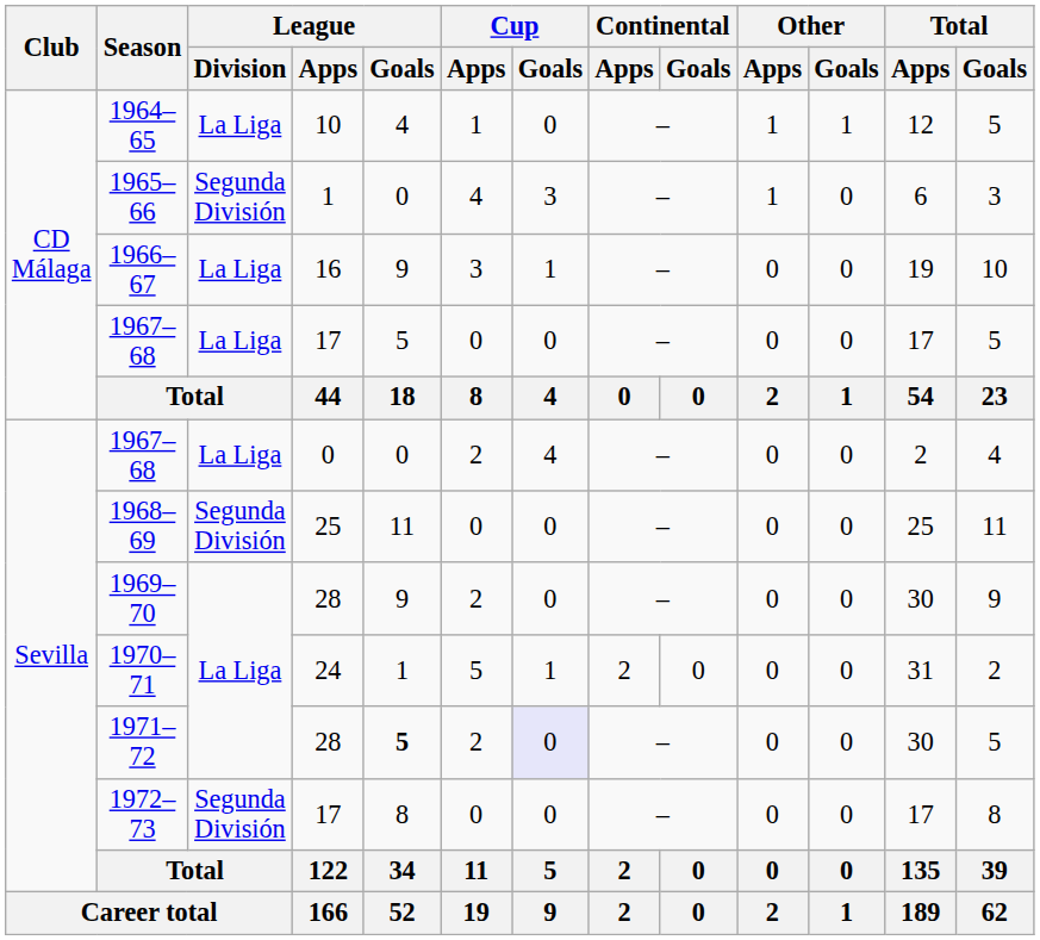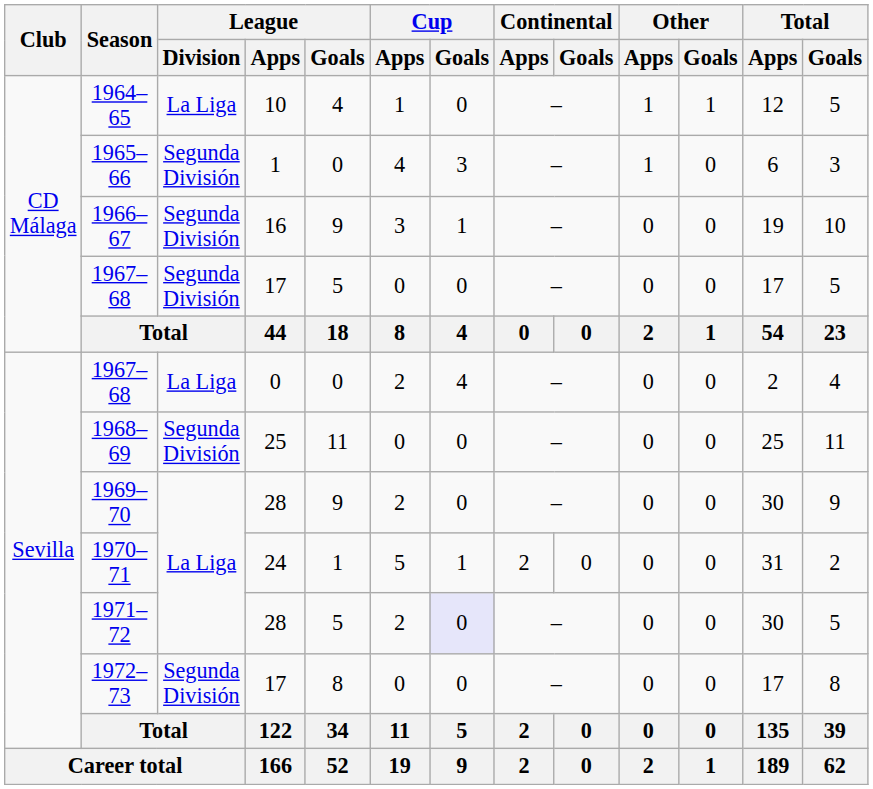 <table class="wikitable" style="text-align: center">
 <tr>
 <th rowspan="2">Club</th>
 <th rowspan="2">Season</th>
 <th colspan="3">League</th>
 <th colspan="2"><a href='#'>Cup</a></th>
 <th colspan="2">Continental</th>
 <th colspan="2">Other</th>
 <th colspan="2">Total</th>
 </tr>
 <tr>
 <th>Division</th>
 <th>Apps</th>
 <th>Goals</th>
 <th>Apps</th>
 <th>Goals</th>
 <th>Apps</th>
 <th>Goals</th>
 <th>Apps</th>
 <th>Goals</th>
 <th>Apps</th>
 <th>Goals</th>
 </tr>
 <tr>
 <td rowspan="5"><a href='#'>CD Málaga</a></td>
 <td><a href='#'>1964–65</a></td>
 <td><a href='#'>La Liga</a></td>
 <td>10</td>
 <td>4</td>
 <td>1</td>
 <td>0</td>
 <td colspan="2">–</td>
 <td>1</td>
 <td>1</td>
 <td>12</td>
 <td>5</td>
 </tr>
 <tr>
 <td><a href='#'>1965–66</a></td>
 <td><a href='#'>Segunda División</a></td>
 <td>1</td>
 <td>0</td>
 <td>4</td>
 <td>3</td>
 <td colspan="2">–</td>
 <td>1</td>
 <td>0</td>
 <td>6</td>
 <td>3</td>
 </tr>
 <tr>
 <td><a href='#'>1966–67</a></td>
-<td><a href='#'>La Liga</a></td>
+<td><a href='#'>Segunda División</a></td>
 <td>16</td>
 <td>9</td>
 <td>3</td>
 <td>1</td>
 <td colspan="2">–</td>
 <td>0</td>
 <td>0</td>
 <td>19</td>
 <td>10</td>
 </tr>
 <tr>
 <td><a href='#'>1967–68</a></td>
-<td><a href='#'>La Liga</a></td>
+<td><a href='#'>Segunda División</a></td>
 <td>17</td>
 <td>5</td>
 <td>0</td>
 <td>0</td>
 <td colspan="2">–</td>
 <td>0</td>
 <td>0</td>
 <td>17</td>
 <td>5</td>
 </tr>
 <tr>
 <th colspan="2"><strong>Total</strong></th>
 <th>44</th>
 <th>18</th>
 <th>8</th>
 <th>4</th>
 <th>0</th>
 <th>0</th>
 <th>2</th>
 <th>1</th>
 <th>54</th>
 <th>23</th>
 </tr>
 <tr>
 <td rowspan="7"><a href='#'>Sevilla</a></td>
 <td><a href='#'>1967–68</a></td>
 <td><a href='#'>La Liga</a></td>
 <td>0</td>
 <td>0</td>
 <td>2</td>
 <td>4</td>
 <td colspan="2">–</td>
 <td>0</td>
 <td>0</td>
 <td>2</td>
 <td>4</td>
 </tr>
 <tr>
 <td><a href='#'>1968–69</a></td>
 <td><a href='#'>Segunda División</a></td>
 <td>25</td>
 <td>11</td>
 <td>0</td>
 <td>0</td>
 <td colspan="2">–</td>
 <td>0</td>
 <td>0</td>
 <td>25</td>
 <td>11</td>
 </tr>
 <tr>
 <td><a href='#'>1969–70</a></td>
 <td rowspan="3"><a href='#'>La Liga</a></td>
 <td>28</td>
 <td>9</td>
 <td>2</td>
 <td>0</td>
 <td colspan="2">–</td>
 <td>0</td>
 <td>0</td>
 <td>30</td>
 <td>9</td>
 </tr>
 <tr>
 <td><a href='#'>1970–71</a></td>
 <td>24</td>
 <td>1</td>
 <td>5</td>
 <td>1</td>
 <td>2</td>
 <td>0</td>
 <td>0</td>
 <td>0</td>
 <td>31</td>
 <td>2</td>
 </tr>
 <tr>
 <td><a href='#'>1971–72</a></td>
 <td>28</td>
-<td><strong>5</strong></td>
+<td>5</td>
 <td>2</td>
 <td style="background: lavender;">0</td>
 <td colspan="2">–</td>
 <td>0</td>
 <td>0</td>
 <td>30</td>
 <td>5</td>
 </tr>
 <tr>
 <td><a href='#'>1972–73</a></td>
 <td><a href='#'>Segunda División</a></td>
 <td>17</td>
 <td>8</td>
 <td>0</td>
 <td>0</td>
 <td colspan="2">–</td>
 <td>0</td>
 <td>0</td>
 <td>17</td>
 <td>8</td>
 </tr>
 <tr>
 <th colspan="2"><strong>Total</strong></th>
 <th>122</th>
 <th>34</th>
 <th>11</th>
 <th>5</th>
 <th>2</th>
 <th>0</th>
 <th>0</th>
 <th>0</th>
 <th>135</th>
 <th>39</th>
 </tr>
 <tr>
 <th colspan="3"><strong>Career total</strong></th>
 <th>166</th>
 <th>52</th>
 <th>19</th>
 <th>9</th>
 <th>2</th>
 <th>0</th>
 <th>2</th>
 <th>1</th>
 <th>189</th>
 <th>62</th>
 </tr>
 </table>
